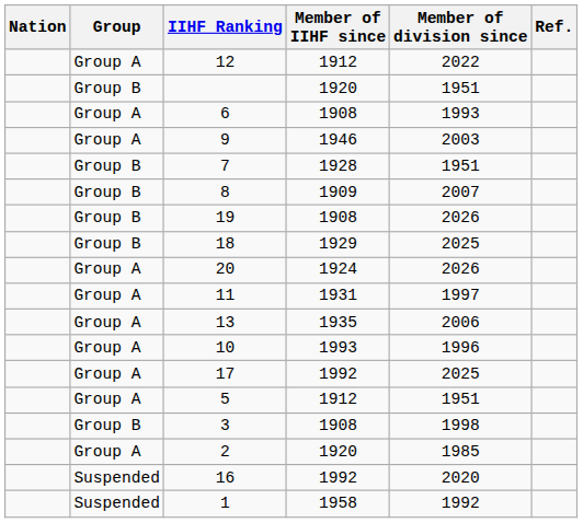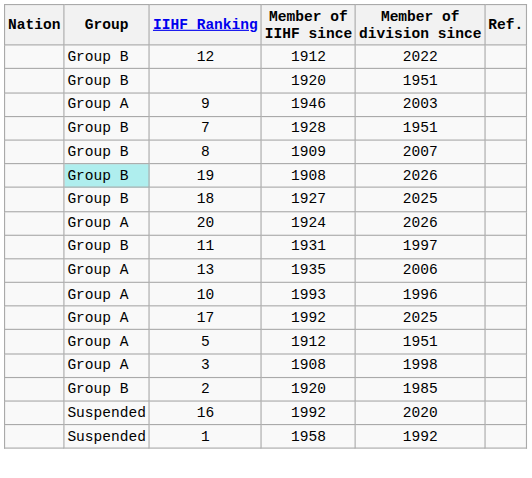 <table class="wikitable sortable" style="text-align:center">
 <tr>
 <th>Nation</th>
 <th>Group<br></th>
 <th><a href='#'>IIHF Ranking</a><br></th>
 <th>Member of<br>IIHF since</th>
 <th>Member of<br>division since</th>
 <th class="unsortable">Ref.</th>
 </tr>
 <tr>
 <td align="left"></td>
-<td align="left">Group A</td>
+<td align="left">Group B</td>
 <td>12</td>
 <td>1912</td>
 <td> 2022</td>
 <td></td>
 </tr>
 <tr>
 <td align="left"></td>
 <td align="left">Group B</td>
 <td></td>
 <td>1920</td>
 <td> 1951</td>
-<td></td>
-</tr>
-<tr>
-<td align="left"></td>
-<td align="left">Group A</td>
-<td>6</td>
-<td><span></span>1908</td>
-<td> 1993</td>
 <td></td>
 </tr>
 <tr>
 <td align="left"></td>
 <td align="left">Group A</td>
 <td>9</td>
 <td>1946</td>
 <td> 2003</td>
 <td></td>
 </tr>
 <tr>
 <td align="left"></td>
 <td align="left">Group B</td>
 <td>7</td>
 <td>1928</td>
 <td> 1951</td>
 <td></td>
 </tr>
 <tr>
 <td align="left"></td>
 <td align="left">Group B</td>
 <td>8</td>
 <td>1909</td>
 <td> 2007</td>
 <td></td>
 </tr>
 <tr>
 <td align="left"></td>
-<td align="left">Group B</td>
+<td align="left" style="background: paleturquoise;">Group B</td>
 <td>19</td>
 <td>1908</td>
 <td> 2026</td>
 <td></td>
 </tr>
 <tr>
 <td align="left"></td>
 <td align="left">Group B</td>
 <td>18</td>
-<td>1929</td>
+<td>1927</td>
 <td> 2025</td>
 <td></td>
 </tr>
 <tr>
 <td align="left"></td>
 <td align="left">Group A</td>
 <td>20</td>
 <td>1924</td>
 <td> 2026</td>
 <td></td>
 </tr>
 <tr>
 <td align="left"></td>
-<td align="left">Group A</td>
+<td align="left">Group B</td>
 <td>11</td>
 <td>1931</td>
 <td> 1997</td>
 <td></td>
 </tr>
 <tr>
 <td align="left"></td>
 <td align="left">Group A</td>
 <td>13</td>
 <td>1935</td>
 <td> 2006</td>
 <td></td>
 </tr>
 <tr>
 <td align="left"></td>
 <td align="left">Group A</td>
 <td>10</td>
 <td>1993</td>
 <td> 1996</td>
 <td></td>
 </tr>
 <tr>
 <td align="left"></td>
 <td align="left">Group A</td>
 <td>17</td>
 <td>1992</td>
 <td> 2025</td>
 <td></td>
 </tr>
 <tr>
 <td align="left"></td>
 <td align="left">Group A</td>
 <td>5</td>
 <td>1912</td>
 <td> 1951</td>
 <td></td>
 </tr>
 <tr>
 <td align="left"></td>
-<td align="left">Group B</td>
+<td align="left">Group A</td>
 <td>3</td>
 <td>1908</td>
 <td> 1998</td>
 <td></td>
 </tr>
 <tr>
 <td align="left"></td>
-<td align="left">Group A</td>
+<td align="left">Group B</td>
 <td>2</td>
 <td>1920</td>
 <td> 1985</td>
 <td></td>
 </tr>
 <tr>
 <td align="left"></td>
 <td align="left">Suspended</td>
 <td>16</td>
 <td>1992</td>
 <td> 2020</td>
 <td></td>
 </tr>
 <tr>
 <td align="left"></td>
 <td align="left">Suspended</td>
 <td>1</td>
 <td><span></span>1958</td>
 <td> 1992</td>
 <td></td>
 </tr>
 </table>
